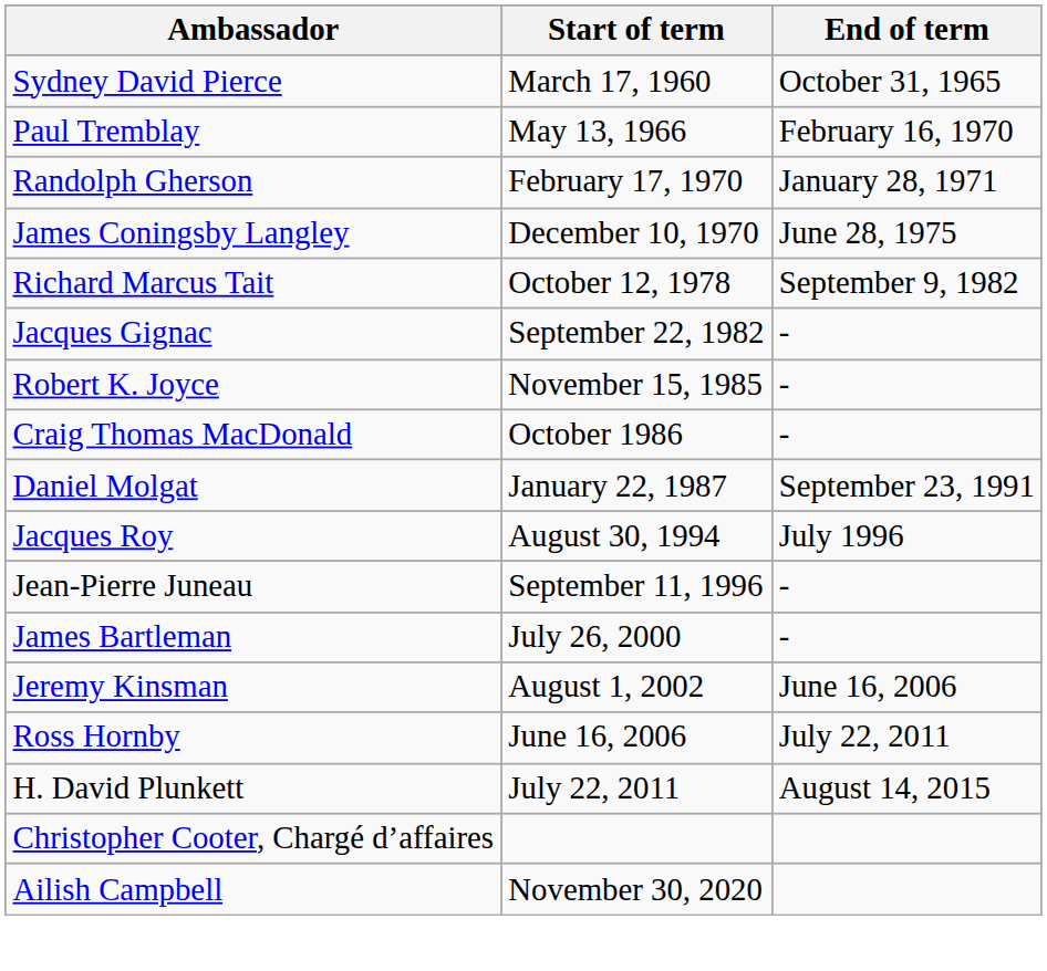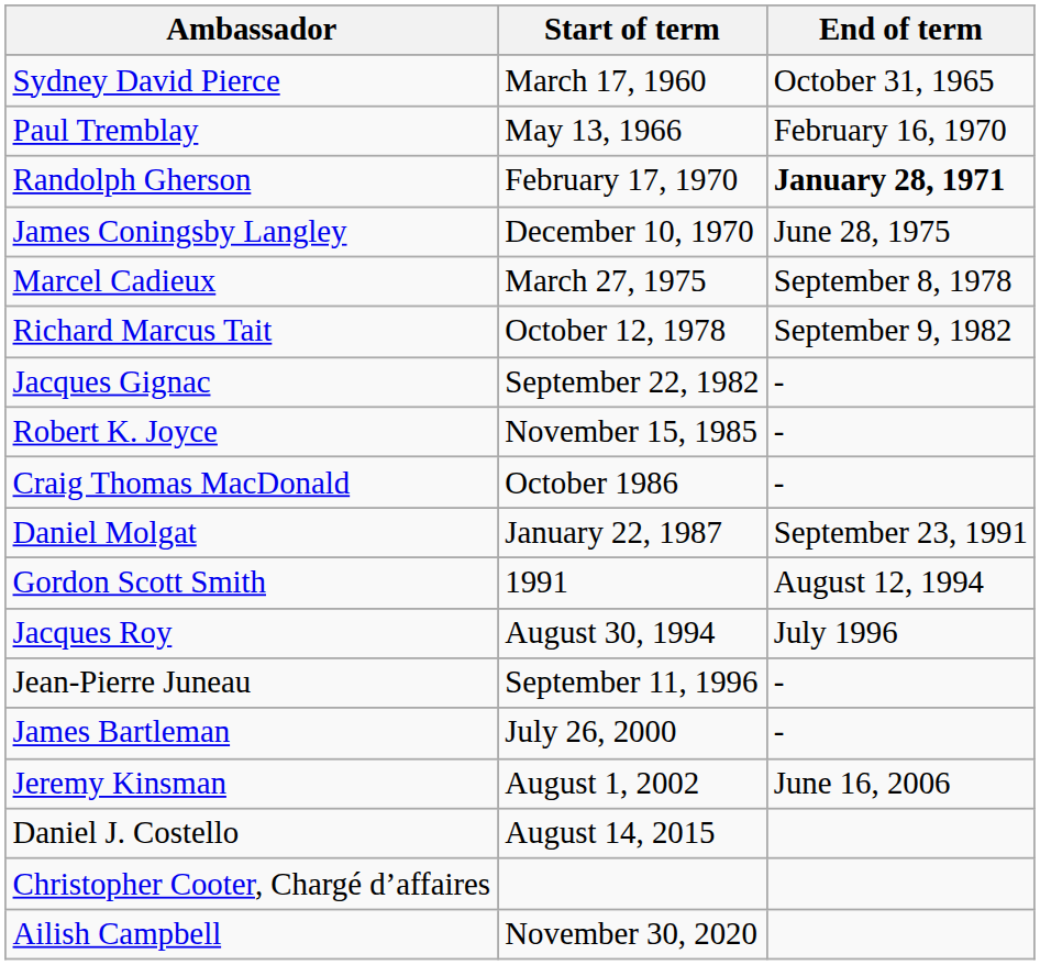 <table class="wikitable">
 <tr>
 <th>Ambassador</th>
 <th>Start of term</th>
 <th>End of term</th>
 </tr>
 <tr>
 <td><a href='#'>Sydney David Pierce</a></td>
 <td>March 17, 1960</td>
 <td>October 31, 1965</td>
 </tr>
 <tr>
 <td><a href='#'>Paul Tremblay</a></td>
 <td>May 13, 1966</td>
 <td>February 16, 1970</td>
 </tr>
 <tr>
 <td><a href='#'>Randolph Gherson</a></td>
 <td>February 17, 1970</td>
-<td>January 28, 1971</td>
+<td><strong>January 28, 1971</strong></td>
 </tr>
 <tr>
 <td><a href='#'>James Coningsby Langley</a></td>
 <td>December 10, 1970</td>
 <td>June 28, 1975</td>
+</tr>
+<tr>
+<td><a href='#'>Marcel Cadieux</a></td>
+<td>March 27, 1975</td>
+<td>September 8, 1978</td>
 </tr>
 <tr>
 <td><a href='#'>Richard Marcus Tait</a></td>
 <td>October 12, 1978</td>
 <td>September 9, 1982</td>
 </tr>
 <tr>
 <td><a href='#'>Jacques Gignac</a></td>
 <td>September 22, 1982</td>
 <td>-</td>
 </tr>
 <tr>
 <td><a href='#'>Robert K. Joyce</a></td>
 <td>November 15, 1985</td>
 <td>-</td>
 </tr>
 <tr>
 <td><a href='#'>Craig Thomas MacDonald</a></td>
 <td>October 1986</td>
 <td>-</td>
 </tr>
 <tr>
 <td><a href='#'>Daniel Molgat</a></td>
 <td>January 22, 1987</td>
 <td>September 23, 1991</td>
 </tr>
 <tr>
+<td><a href='#'>Gordon Scott Smith</a></td>
+<td>1991</td>
+<td>August 12, 1994</td>
+</tr>
+<tr>
 <td><a href='#'>Jacques Roy</a></td>
 <td>August 30, 1994</td>
 <td>July 1996</td>
 </tr>
 <tr>
 <td>Jean-Pierre Juneau</td>
 <td>September 11, 1996</td>
 <td>-</td>
 </tr>
 <tr>
 <td><a href='#'>James Bartleman</a></td>
 <td>July 26, 2000</td>
 <td>-</td>
 </tr>
 <tr>
 <td><a href='#'>Jeremy Kinsman</a></td>
 <td>August 1, 2002</td>
 <td>June 16, 2006</td>
 </tr>
 <tr>
-<td><a href='#'>Ross Hornby</a></td>
-<td>June 16, 2006</td>
-<td>July 22, 2011</td>
-</tr>
-<tr>
-<td>H. David Plunkett</td>
-<td>July 22, 2011</td>
+<td>Daniel J. Costello</td>
 <td>August 14, 2015</td>
+<td></td>
 </tr>
 <tr>
 <td><a href='#'>Christopher Cooter</a>, Chargé d’affaires</td>
 <td></td>
 <td></td>
 </tr>
 <tr>
 <td><a href='#'>Ailish Campbell</a></td>
 <td>November 30, 2020</td>
 <td></td>
 </tr>
 </table>
